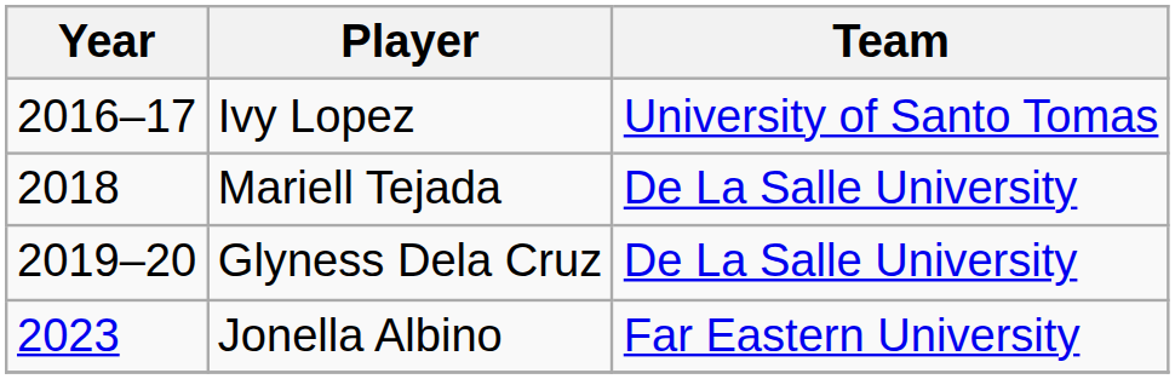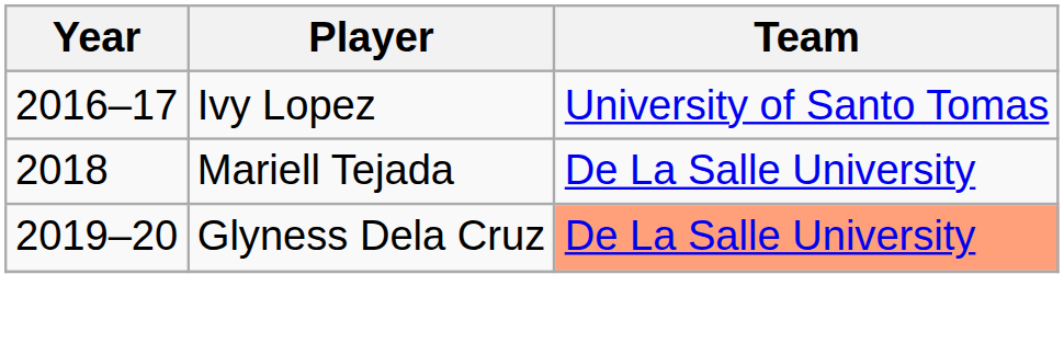 <table class="wikitable">
 <tr>
 <th>Year</th>
 <th>Player</th>
 <th>Team</th>
 </tr>
 <tr>
 <td>2016–17</td>
 <td> Ivy Lopez</td>
 <td><a href='#'>University of Santo Tomas</a></td>
 </tr>
 <tr>
 <td>2018</td>
 <td> Mariell Tejada</td>
 <td><a href='#'>De La Salle University</a></td>
 </tr>
 <tr>
 <td>2019–20</td>
 <td> Glyness Dela Cruz</td>
-<td><a href='#'>De La Salle University</a></td>
-</tr>
-<tr>
-<td><a href='#'>2023</a></td>
-<td> Jonella Albino</td>
-<td><a href='#'>Far Eastern University</a></td>
+<td style="background: lightsalmon;"><a href='#'>De La Salle University</a></td>
 </tr>
 <tr>
 </tr>
 </table>
